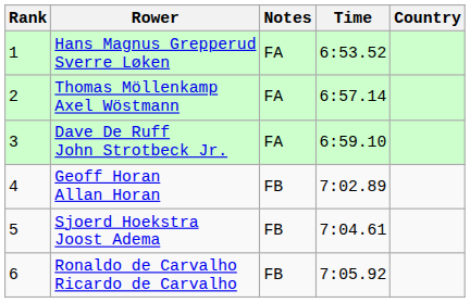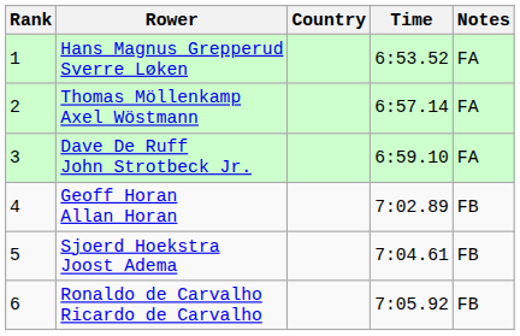 <table class="wikitable">
 <tr>
 <th>Rank</th>
 <th>Rower</th>
+<th>Country</th>
+<th>Time</th>
 <th>Notes</th>
-<th>Time</th>
-<th>Country</th>
 </tr>
 <tr bgcolor=ccffcc>
 <td>1</td>
 <td><a href='#'>Hans Magnus Grepperud</a><br><a href='#'>Sverre Løken</a></td>
+<td></td>
+<td>6:53.52</td>
 <td>FA</td>
-<td>6:53.52</td>
-<td></td>
 </tr>
 <tr bgcolor=ccffcc>
 <td>2</td>
 <td><a href='#'>Thomas Möllenkamp</a><br><a href='#'>Axel Wöstmann</a></td>
+<td></td>
+<td>6:57.14</td>
 <td>FA</td>
-<td>6:57.14</td>
-<td></td>
 </tr>
 <tr bgcolor=ccffcc>
 <td>3</td>
 <td><a href='#'>Dave De Ruff</a><br><a href='#'>John Strotbeck Jr.</a></td>
+<td></td>
+<td>6:59.10</td>
 <td>FA</td>
-<td>6:59.10</td>
-<td></td>
 </tr>
 <tr>
 <td>4</td>
 <td><a href='#'>Geoff Horan</a><br><a href='#'>Allan Horan</a></td>
+<td></td>
+<td>7:02.89</td>
 <td>FB</td>
-<td>7:02.89</td>
-<td></td>
 </tr>
 <tr>
 <td>5</td>
 <td><a href='#'>Sjoerd Hoekstra</a><br><a href='#'>Joost Adema</a></td>
+<td></td>
+<td>7:04.61</td>
 <td>FB</td>
-<td>7:04.61</td>
-<td></td>
 </tr>
 <tr>
 <td>6</td>
 <td><a href='#'>Ronaldo de Carvalho</a><br><a href='#'>Ricardo de Carvalho</a></td>
+<td></td>
+<td>7:05.92</td>
 <td>FB</td>
-<td>7:05.92</td>
-<td></td>
 </tr>
 </table>
